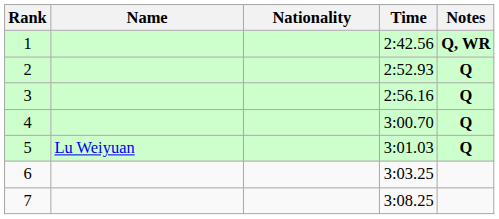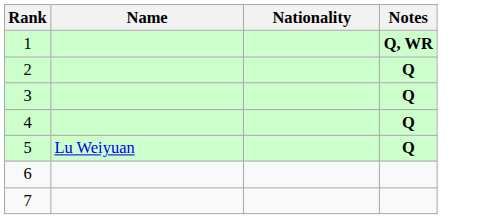 <table class="wikitable sortable" style="text-align:center">
 <tr>
 <th>Rank</th>
 <th style="width:180px">Name</th>
 <th style="width:125px">Nationality</th>
-<th>Time</th>
 <th>Notes</th>
 </tr>
 <tr style="background:#cfc;">
 <td>1</td>
 <td style="text-align:left;"></td>
 <td style="text-align:left;"></td>
-<td>2:42.56</td>
 <td><strong>Q, WR</strong></td>
 </tr>
 <tr style="background:#cfc;">
 <td>2</td>
 <td style="text-align:left;"></td>
 <td style="text-align:left;"></td>
-<td>2:52.93</td>
 <td><strong>Q</strong></td>
 </tr>
 <tr style="background:#cfc;">
 <td>3</td>
 <td style="text-align:left;"></td>
 <td style="text-align:left;"></td>
-<td>2:56.16</td>
 <td><strong>Q</strong></td>
 </tr>
 <tr style="background:#cfc;">
 <td>4</td>
 <td style="text-align:left;"></td>
 <td style="text-align:left;"></td>
-<td>3:00.70</td>
 <td><strong>Q</strong></td>
 </tr>
 <tr style="background:#cfc;">
 <td>5</td>
 <td style="text-align:left;"><a href='#'>Lu Weiyuan</a></td>
 <td style="text-align:left;"></td>
-<td>3:01.03</td>
 <td><strong>Q</strong></td>
 </tr>
 <tr>
 <td>6</td>
 <td style="text-align:left;"></td>
 <td style="text-align:left;"></td>
-<td>3:03.25</td>
 <td></td>
 </tr>
 <tr>
 <td>7</td>
 <td style="text-align:left;"></td>
 <td style="text-align:left;"></td>
-<td>3:08.25</td>
 <td></td>
 </tr>
 </table>
